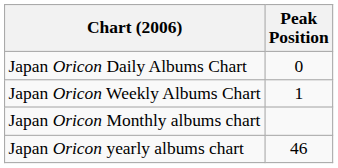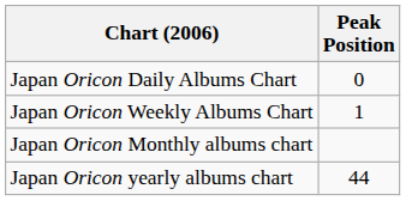 <table class="wikitable sortable">
 <tr>
 <th>Chart (2006)</th>
 <th>Peak<br>Position</th>
 </tr>
 <tr>
 <td>Japan <em>Oricon</em> Daily Albums Chart</td>
 <td style="text-align:center;">0</td>
 </tr>
 <tr>
 <td>Japan <em>Oricon</em> Weekly Albums Chart</td>
 <td style="text-align:center;">1</td>
 </tr>
 <tr>
 <td>Japan <em>Oricon</em> Monthly albums chart</td>
 <td style="text-align:center;"></td>
 </tr>
 <tr>
 <td>Japan <em>Oricon</em> yearly albums chart</td>
-<td style="text-align:center;">46</td>
+<td style="text-align:center;">44</td>
 </tr>
 </table>
